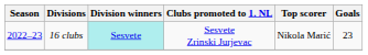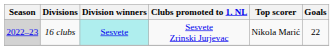 <table class="wikitable" style="font-size: 90%; text-align: center;">
 <tr>
 <th>Season</th>
 <th>Divisions</th>
 <th>Division winners</th>
 <th>Clubs promoted to <a href='#'>1. NL</a></th>
 <th>Top scorer</th>
 <th>Goals</th>
 </tr>
 <tr>
-<td align=center><a href='#'>2022–23</a></td>
+<td align=center style="background: lightgrey;"><a href='#'>2022–23</a></td>
 <td><em>16 clubs</em></td>
 <td style="background: paleturquoise;"><a href='#'>Sesvete</a></td>
 <td><a href='#'>Sesvete</a> <br> <a href='#'>Zrinski Jurjevac</a></td>
 <td style="text-align:left;"> Nikola Marić</td>
-<td>23</td>
+<td>22</td>
 </tr>
 <tr>
 </tr>
 </table>
